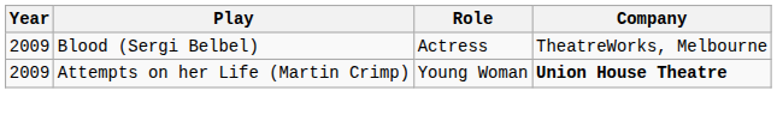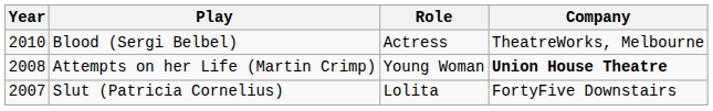 <table class="wikitable sortable">
 <tr>
 <th>Year</th>
 <th>Play</th>
 <th class="unsortable">Role</th>
 <th class="unsortable">Company</th>
 </tr>
 <tr>
-<td>2009</td>
+<td>2010</td>
 <td>Blood (Sergi Belbel)</td>
 <td>Actress</td>
 <td>TheatreWorks, Melbourne</td>
 </tr>
 <tr>
-<td>2009</td>
+<td>2008</td>
 <td>Attempts on her Life (Martin Crimp)</td>
 <td>Young Woman</td>
 <td><strong>Union House Theatre</strong></td>
 </tr>
+<tr>
+<td>2007</td>
+<td>Slut (Patricia Cornelius)</td>
+<td>Lolita</td>
+<td>FortyFive Downstairs</td>
+</tr>
 </table>
